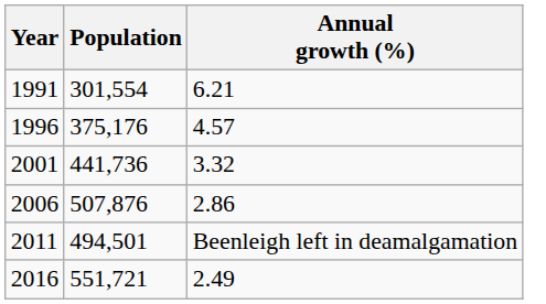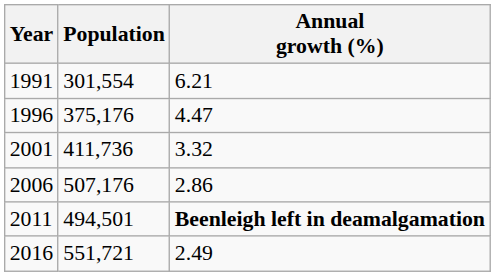 <table class="wikitable">
 <tr>
 <th>Year</th>
 <th>Population</th>
 <th>Annual<br>growth (%)</th>
 </tr>
 <tr>
 <td>1991</td>
 <td>301,554</td>
 <td>6.21</td>
 </tr>
 <tr>
 <td>1996</td>
 <td>375,176</td>
-<td>4.57</td>
+<td>4.47</td>
 </tr>
 <tr>
 <td>2001</td>
-<td>441,736</td>
+<td>411,736</td>
 <td>3.32</td>
 </tr>
 <tr>
 <td>2006</td>
-<td>507,876</td>
+<td>507,176</td>
 <td>2.86</td>
 </tr>
 <tr>
 <td>2011</td>
 <td>494,501</td>
-<td>Beenleigh left in deamalgamation</td>
+<td><strong>Beenleigh left in deamalgamation</strong></td>
 </tr>
 <tr>
 <td>2016</td>
 <td>551,721</td>
 <td>2.49</td>
 </tr>
 </table>
